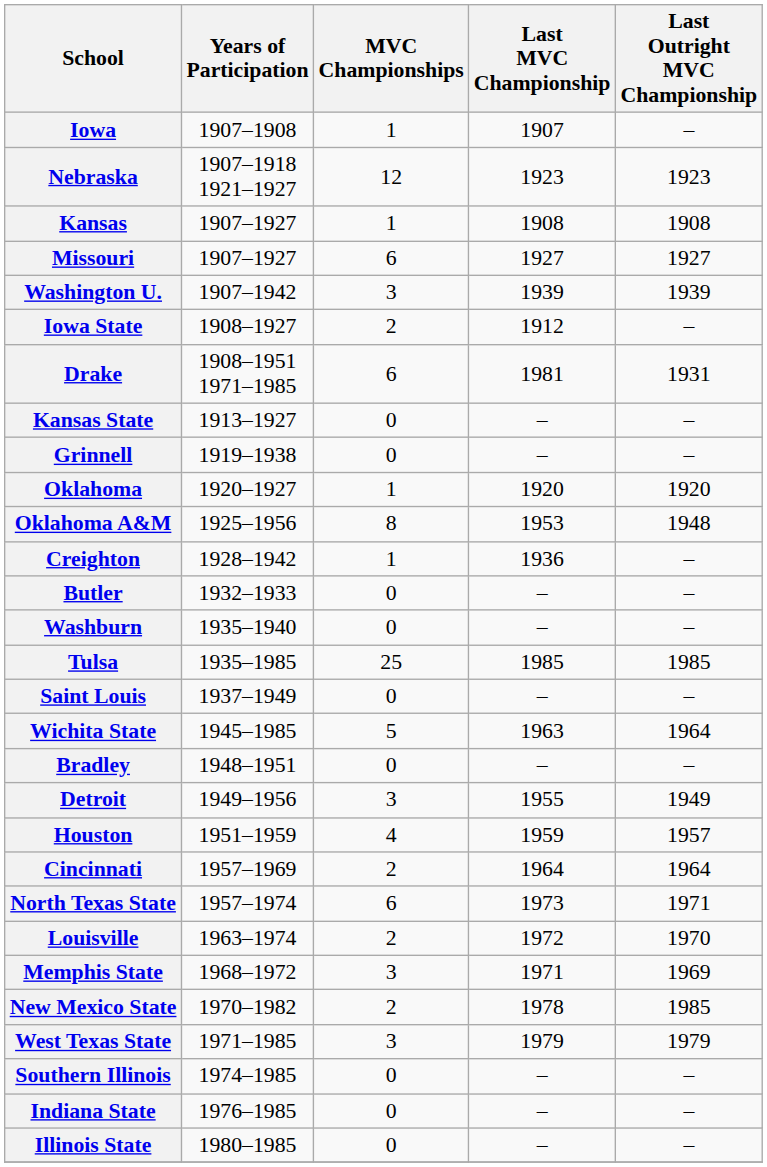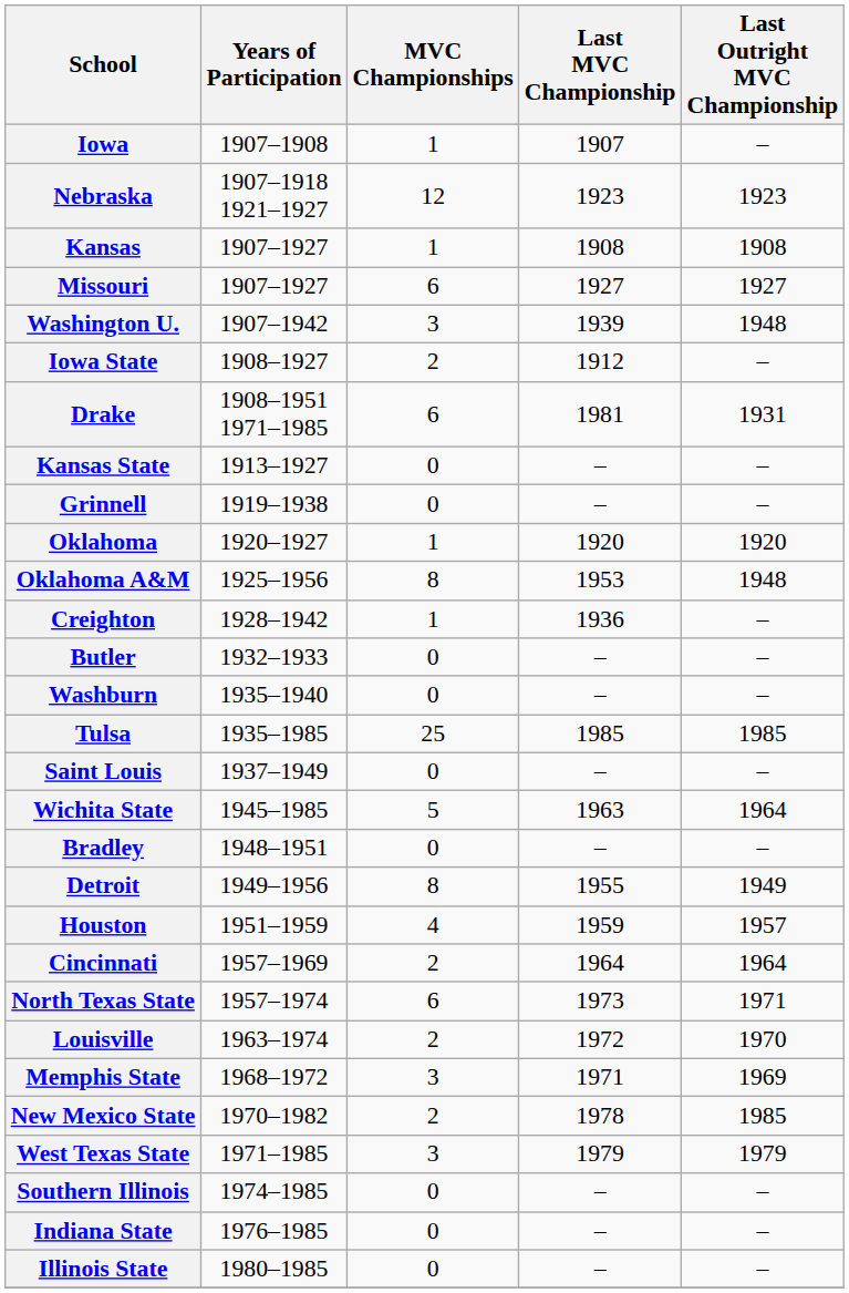 <table class="wikitable sortable" style="text-align: center;">
 <tr>
 <th>School</th>
 <th>Years of<br>Participation</th>
 <th>MVC<br>Championships</th>
 <th>Last<br>MVC<br>Championship</th>
 <th>Last<br>Outright<br>MVC<br>Championship</th>
 </tr>
 <tr>
 <th><a href='#'>Iowa</a></th>
 <td>1907–1908</td>
 <td>1</td>
 <td>1907</td>
 <td>–</td>
 </tr>
 <tr>
 <th><a href='#'>Nebraska</a></th>
 <td>1907–1918<br>1921–1927</td>
 <td>12</td>
 <td>1923</td>
 <td>1923</td>
 </tr>
 <tr>
 <th><a href='#'>Kansas</a></th>
 <td>1907–1927</td>
 <td>1</td>
 <td>1908</td>
 <td>1908</td>
 </tr>
 <tr>
 <th><a href='#'>Missouri</a></th>
 <td>1907–1927</td>
 <td>6</td>
 <td>1927</td>
 <td>1927</td>
 </tr>
 <tr>
 <th><a href='#'>Washington U.</a></th>
 <td>1907–1942</td>
 <td>3</td>
 <td>1939</td>
-<td>1939</td>
+<td>1948</td>
 </tr>
 <tr>
 <th><a href='#'>Iowa State</a></th>
 <td>1908–1927</td>
 <td>2</td>
 <td>1912</td>
 <td>–</td>
 </tr>
 <tr>
 <th><a href='#'>Drake</a></th>
 <td>1908–1951<br>1971–1985</td>
 <td>6</td>
 <td>1981</td>
 <td>1931</td>
 </tr>
 <tr>
 <th><a href='#'>Kansas State</a></th>
 <td>1913–1927</td>
 <td>0</td>
 <td>–</td>
 <td>–</td>
 </tr>
 <tr>
 <th><a href='#'>Grinnell</a></th>
 <td>1919–1938</td>
 <td>0</td>
 <td>–</td>
 <td>–</td>
 </tr>
 <tr>
 <th><a href='#'>Oklahoma</a></th>
 <td>1920–1927</td>
 <td>1</td>
 <td>1920</td>
 <td>1920</td>
 </tr>
 <tr>
 <th><a href='#'>Oklahoma A&M</a></th>
 <td>1925–1956</td>
 <td>8</td>
 <td>1953</td>
 <td>1948</td>
 </tr>
 <tr>
 <th><a href='#'>Creighton</a></th>
 <td>1928–1942</td>
 <td>1</td>
 <td>1936</td>
 <td>–</td>
 </tr>
 <tr>
 <th><a href='#'>Butler</a></th>
 <td>1932–1933</td>
 <td>0</td>
 <td>–</td>
 <td>–</td>
 </tr>
 <tr>
 <th><a href='#'>Washburn</a></th>
 <td>1935–1940</td>
 <td>0</td>
 <td>–</td>
 <td>–</td>
 </tr>
 <tr>
 <th><a href='#'>Tulsa</a></th>
 <td>1935–1985</td>
 <td>25</td>
 <td>1985</td>
 <td>1985</td>
 </tr>
 <tr>
 <th><a href='#'>Saint Louis</a></th>
 <td>1937–1949</td>
 <td>0</td>
 <td>–</td>
 <td>–</td>
 </tr>
 <tr>
 <th><a href='#'>Wichita State</a></th>
 <td>1945–1985</td>
 <td>5</td>
 <td>1963</td>
 <td>1964</td>
 </tr>
 <tr>
 <th><a href='#'>Bradley</a></th>
 <td>1948–1951</td>
 <td>0</td>
 <td>–</td>
 <td>–</td>
 </tr>
 <tr>
 <th><a href='#'>Detroit</a></th>
 <td>1949–1956</td>
-<td>3</td>
+<td>8</td>
 <td>1955</td>
 <td>1949</td>
 </tr>
 <tr>
 <th><a href='#'>Houston</a></th>
 <td>1951–1959</td>
 <td>4</td>
 <td>1959</td>
 <td>1957</td>
 </tr>
 <tr>
 <th><a href='#'>Cincinnati</a></th>
 <td>1957–1969</td>
 <td>2</td>
 <td>1964</td>
 <td>1964</td>
 </tr>
 <tr>
 <th><a href='#'>North Texas State</a></th>
 <td>1957–1974</td>
 <td>6</td>
 <td>1973</td>
 <td>1971</td>
 </tr>
 <tr>
 <th><a href='#'>Louisville</a></th>
 <td>1963–1974</td>
 <td>2</td>
 <td>1972</td>
 <td>1970</td>
 </tr>
 <tr>
 <th><a href='#'>Memphis State</a></th>
 <td>1968–1972</td>
 <td>3</td>
 <td>1971</td>
 <td>1969</td>
 </tr>
 <tr>
 <th><a href='#'>New Mexico State</a></th>
 <td>1970–1982</td>
 <td>2</td>
 <td>1978</td>
 <td>1985</td>
 </tr>
 <tr>
 <th><a href='#'>West Texas State</a></th>
 <td>1971–1985</td>
 <td>3</td>
 <td>1979</td>
 <td>1979</td>
 </tr>
 <tr>
 <th><a href='#'>Southern Illinois</a></th>
 <td>1974–1985</td>
 <td>0</td>
 <td>–</td>
 <td>–</td>
 </tr>
 <tr>
 <th><a href='#'>Indiana State</a></th>
 <td>1976–1985</td>
 <td>0</td>
 <td>–</td>
 <td>–</td>
 </tr>
 <tr>
 <th><a href='#'>Illinois State</a></th>
 <td>1980–1985</td>
 <td>0</td>
 <td>–</td>
 <td>–</td>
 </tr>
 <tr>
 </tr>
 </table>
